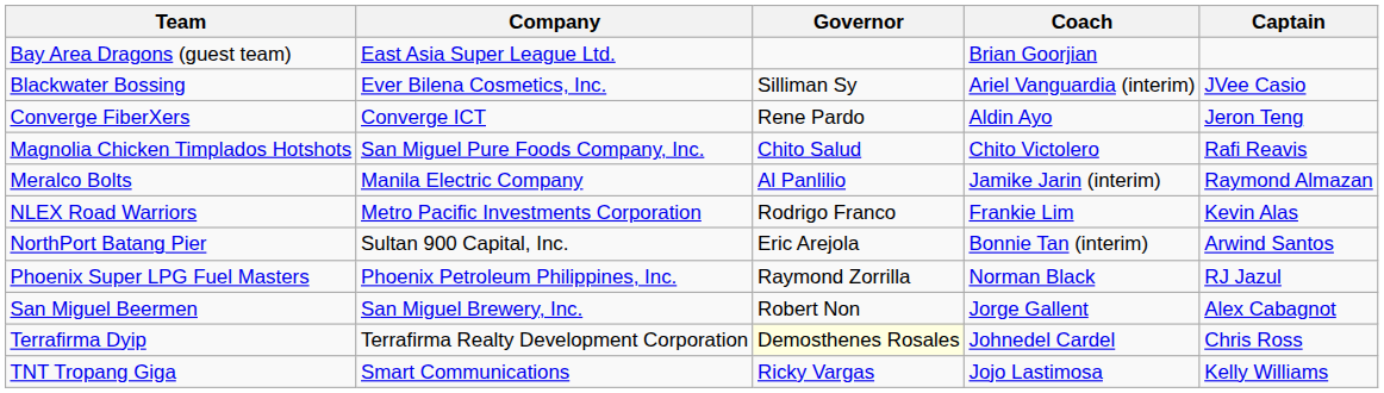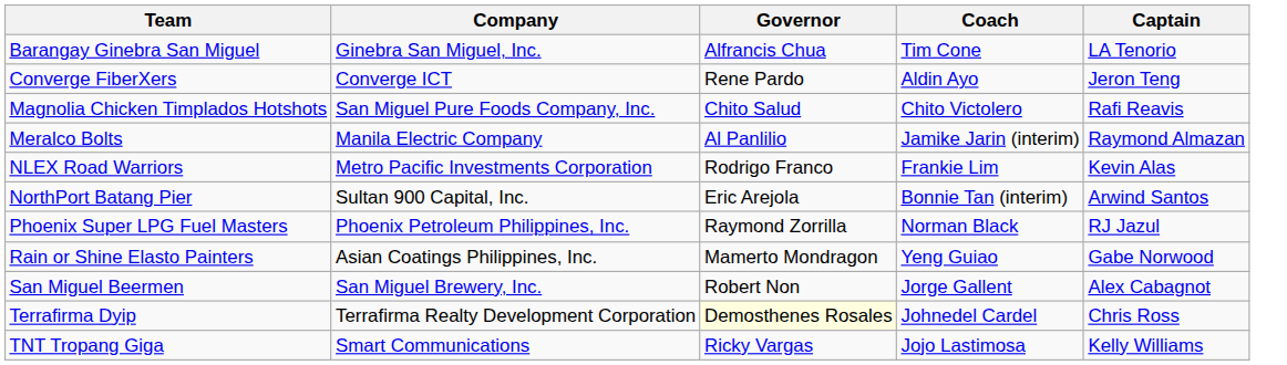 <table class="wikitable sortable" style="font-size:95%">
 <tr>
 <th>Team</th>
 <th>Company</th>
 <th>Governor</th>
 <th>Coach</th>
 <th>Captain</th>
 </tr>
 <tr>
-<td><a href='#'>Bay Area Dragons</a> (guest team)</td>
-<td><a href='#'>East Asia Super League Ltd.</a></td>
-<td></td>
-<td><a href='#'>Brian Goorjian</a></td>
-<td></td>
-</tr>
-<tr>
-<td><a href='#'>Blackwater Bossing</a></td>
-<td><a href='#'>Ever Bilena Cosmetics, Inc.</a></td>
-<td>Silliman Sy</td>
-<td><a href='#'>Ariel Vanguardia</a> (interim)</td>
-<td><a href='#'>JVee Casio</a></td>
+<td><a href='#'>Barangay Ginebra San Miguel</a></td>
+<td><a href='#'>Ginebra San Miguel, Inc.</a></td>
+<td><a href='#'>Alfrancis Chua</a></td>
+<td><a href='#'>Tim Cone</a></td>
+<td><a href='#'>LA Tenorio</a></td>
 </tr>
 <tr>
 <td><a href='#'>Converge FiberXers</a></td>
 <td><a href='#'>Converge ICT</a></td>
 <td>Rene Pardo</td>
 <td><a href='#'>Aldin Ayo</a></td>
 <td><a href='#'>Jeron Teng</a></td>
 </tr>
 <tr>
 <td><a href='#'>Magnolia Chicken Timplados Hotshots</a></td>
 <td><a href='#'>San Miguel Pure Foods Company, Inc.</a></td>
 <td><a href='#'>Chito Salud</a></td>
 <td><a href='#'>Chito Victolero</a></td>
 <td><a href='#'>Rafi Reavis</a></td>
 </tr>
 <tr>
 <td><a href='#'>Meralco Bolts</a></td>
 <td><a href='#'>Manila Electric Company</a></td>
 <td><a href='#'>Al Panlilio</a></td>
 <td><a href='#'>Jamike Jarin</a> (interim)</td>
 <td><a href='#'>Raymond Almazan</a></td>
 </tr>
 <tr>
 <td><a href='#'>NLEX Road Warriors</a></td>
 <td><a href='#'>Metro Pacific Investments Corporation</a></td>
 <td>Rodrigo Franco</td>
 <td><a href='#'>Frankie Lim</a></td>
 <td><a href='#'>Kevin Alas</a></td>
 </tr>
 <tr>
 <td><a href='#'>NorthPort Batang Pier</a></td>
 <td>Sultan 900 Capital, Inc.</td>
 <td>Eric Arejola</td>
 <td><a href='#'>Bonnie Tan</a> (interim)</td>
 <td><a href='#'>Arwind Santos</a></td>
 </tr>
 <tr>
 <td><a href='#'>Phoenix Super LPG Fuel Masters</a></td>
 <td><a href='#'>Phoenix Petroleum Philippines, Inc.</a></td>
 <td>Raymond Zorrilla</td>
 <td><a href='#'>Norman Black</a></td>
 <td><a href='#'>RJ Jazul</a></td>
 </tr>
 <tr>
+<td><a href='#'>Rain or Shine Elasto Painters</a></td>
+<td>Asian Coatings Philippines, Inc.</td>
+<td>Mamerto Mondragon</td>
+<td><a href='#'>Yeng Guiao</a></td>
+<td><a href='#'>Gabe Norwood</a></td>
+</tr>
+<tr>
 <td><a href='#'>San Miguel Beermen</a></td>
 <td><a href='#'>San Miguel Brewery, Inc.</a></td>
 <td>Robert Non</td>
 <td><a href='#'>Jorge Gallent</a></td>
 <td><a href='#'>Alex Cabagnot</a></td>
 </tr>
 <tr>
 <td><a href='#'>Terrafirma Dyip</a></td>
 <td>Terrafirma Realty Development Corporation</td>
 <td style="background: lightyellow;">Demosthenes Rosales</td>
 <td><a href='#'>Johnedel Cardel</a></td>
 <td><a href='#'>Chris Ross</a></td>
 </tr>
 <tr>
 <td><a href='#'>TNT Tropang Giga</a></td>
 <td><a href='#'>Smart Communications</a></td>
 <td><a href='#'>Ricky Vargas</a></td>
 <td><a href='#'>Jojo Lastimosa</a></td>
 <td><a href='#'>Kelly Williams</a></td>
 </tr>
 </table>
